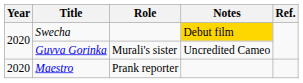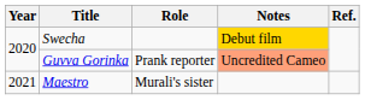 <table class="wikitable sortable">
 <tr>
 <th>Year</th>
 <th>Title</th>
 <th>Role</th>
 <th>Notes</th>
 <th>Ref.</th>
 </tr>
 <tr>
 <td rowspan=2>2020</td>
 <td><em>Swecha</em></td>
 <td></td>
 <td style="background: gold;">Debut film</td>
 <td rowspan=2></td>
 </tr>
 <tr>
 <td><em><a href='#'>Guvva Gorinka</a></em></td>
-<td>Murali's sister</td>
-<td>Uncredited Cameo</td>
+<td>Prank reporter</td>
+<td style="background: lightsalmon;">Uncredited Cameo</td>
 </tr>
 <tr>
-<td>2020</td>
+<td>2021</td>
 <td><a href='#'><em>Maestro</em></a></td>
-<td>Prank reporter</td>
+<td>Murali's sister</td>
 <td></td>
 <td></td>
 </tr>
 </table>
